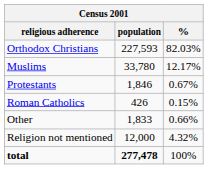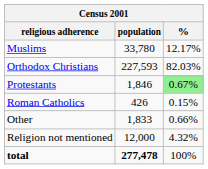 <table class="wikitable">
 <tr>
 <th colspan=3><small>Census 2001</small></th>
 </tr>
 <tr>
 <th><small>religious adherence</small></th>
 <th><small>population</small></th>
 <th>%</th>
 </tr>
 <tr>
+<td><a href='#'>Muslims</a></td>
+<td align="center">33,780</td>
+<td align="center">12.17%</td>
+</tr>
+<tr>
 <td><a href='#'>Orthodox Christians</a></td>
 <td align="center">227,593</td>
 <td align="center">82.03%</td>
 </tr>
 <tr>
-<td><a href='#'>Muslims</a></td>
-<td align="center">33,780</td>
-<td align="center">12.17%</td>
-</tr>
-<tr>
 <td><a href='#'>Protestants</a></td>
 <td align="center">1,846</td>
-<td align="center">0.67%</td>
+<td align="center" style="background: lightgreen;">0.67%</td>
 </tr>
 <tr>
 <td><a href='#'>Roman Catholics</a></td>
 <td align="center">426</td>
 <td align="center">0.15%</td>
 </tr>
 <tr>
 <td>Other</td>
 <td align="center">1,833</td>
 <td align="center">0.66%</td>
 </tr>
 <tr>
 <td>Religion not mentioned</td>
 <td align="center">12,000</td>
 <td align="center">4.32%</td>
 </tr>
 <tr>
 <td><strong>total</strong></td>
 <td align="center"><strong>277,478</strong></td>
 <td align="center">100%</td>
 </tr>
 </table>
